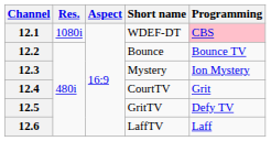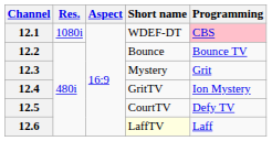 <table class="wikitable">
 <tr>
 <th><a href='#'>Channel</a></th>
 <th><a href='#'>Res.</a></th>
 <th><a href='#'>Aspect</a></th>
 <th>Short name</th>
 <th>Programming</th>
 </tr>
 <tr>
 <th scope = "row">12.1</th>
 <td><a href='#'>1080i</a></td>
 <td rowspan=6><a href='#'>16:9</a></td>
 <td>WDEF-DT</td>
 <td style="background: pink;"><a href='#'>CBS</a></td>
 </tr>
 <tr>
 <th scope = "row">12.2</th>
 <td rowspan=5><a href='#'>480i</a></td>
 <td>Bounce</td>
 <td><a href='#'>Bounce TV</a></td>
 </tr>
 <tr>
 <th scope = "row">12.3</th>
 <td>Mystery</td>
+<td><a href='#'>Grit</a></td>
+</tr>
+<tr>
+<th scope = "row">12.4</th>
+<td>GritTV</td>
 <td><a href='#'>Ion Mystery</a></td>
 </tr>
 <tr>
-<th scope = "row">12.4</th>
+<th scope = "row">12.5</th>
 <td>CourtTV</td>
-<td><a href='#'>Grit</a></td>
-</tr>
-<tr>
-<th scope = "row">12.5</th>
-<td>GritTV</td>
 <td><a href='#'>Defy TV</a></td>
 </tr>
 <tr>
 <th scope = "row">12.6</th>
-<td>LaffTV</td>
+<td style="background: lightyellow;">LaffTV</td>
 <td><a href='#'>Laff</a></td>
 </tr>
 </table>
